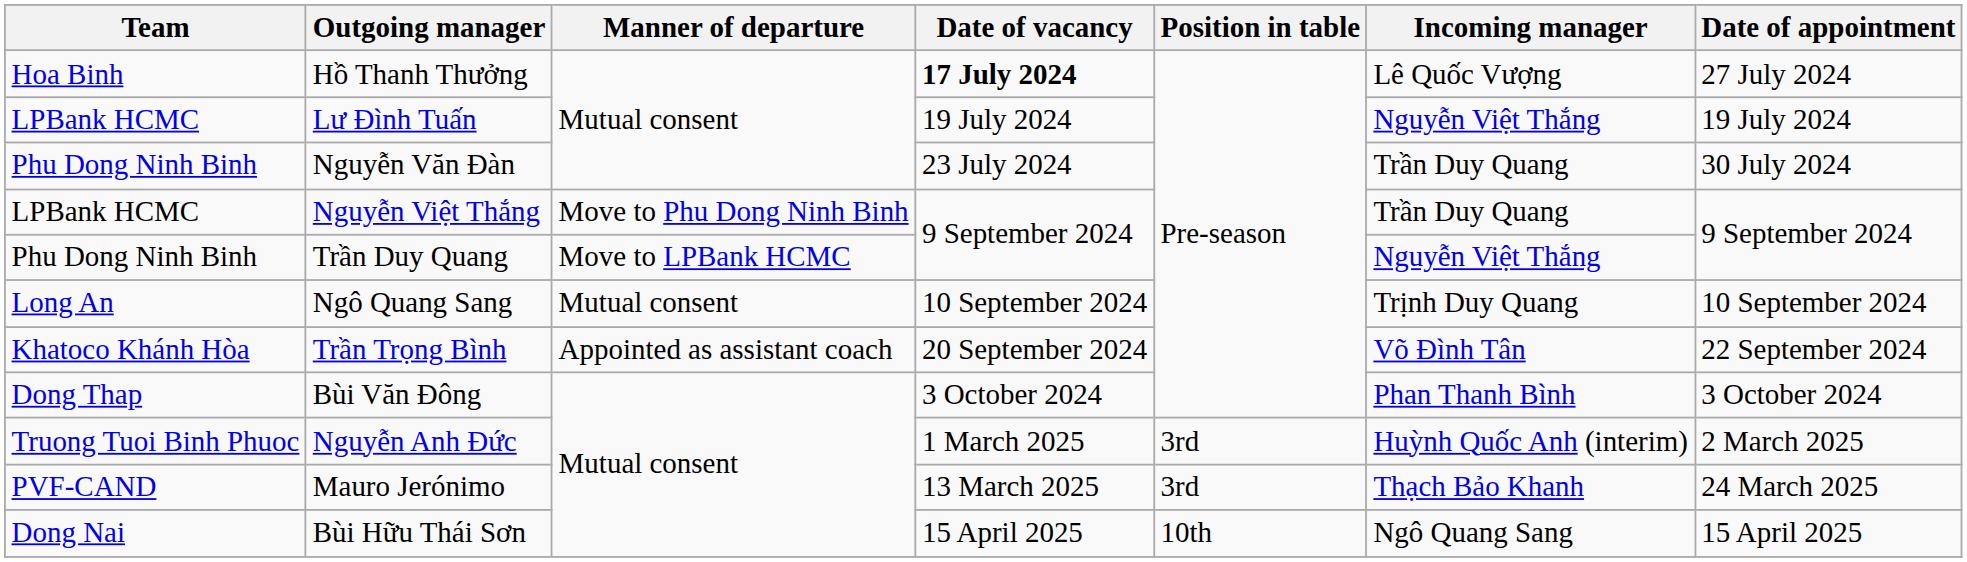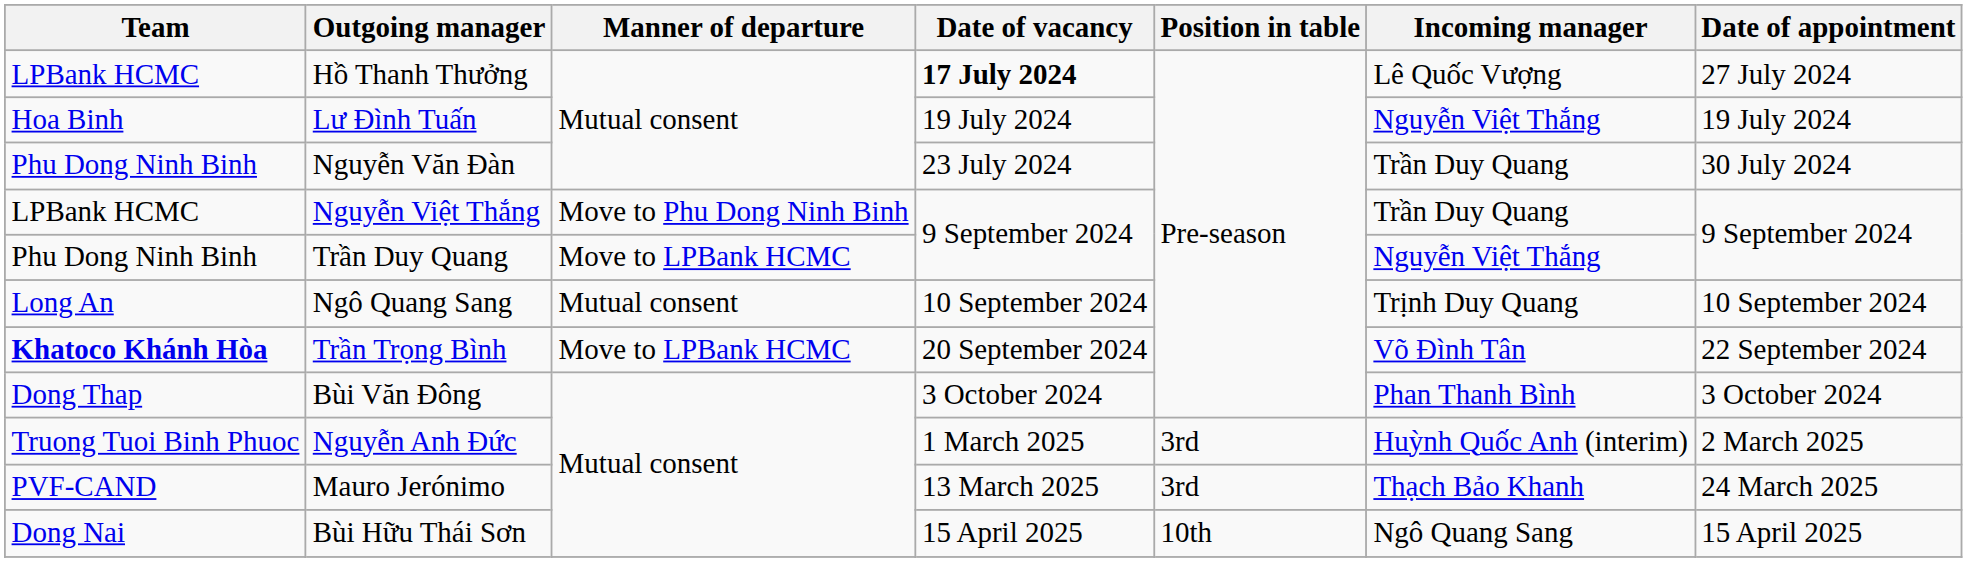 <table class="wikitable sortable">
 <tr>
 <th>Team</th>
 <th>Outgoing manager</th>
 <th>Manner of departure</th>
 <th>Date of vacancy</th>
 <th>Position in table</th>
 <th>Incoming manager</th>
 <th>Date of appointment</th>
 </tr>
 <tr>
-<td><a href='#'>Hoa Binh</a></td>
+<td><a href='#'>LPBank HCMC</a></td>
 <td> Hồ Thanh Thưởng</td>
 <td rowspan="3">Mutual consent</td>
 <td><strong>17 July 2024</strong></td>
 <td rowspan="8">Pre-season</td>
 <td> Lê Quốc Vượng</td>
 <td>27 July 2024</td>
 </tr>
 <tr>
-<td><a href='#'>LPBank HCMC</a></td>
+<td><a href='#'>Hoa Binh</a></td>
 <td> <a href='#'>Lư Đình Tuấn</a></td>
 <td>19 July 2024</td>
 <td> <a href='#'>Nguyễn Việt Thắng</a></td>
 <td>19 July 2024</td>
 </tr>
 <tr>
 <td><a href='#'>Phu Dong Ninh Binh</a></td>
 <td> Nguyễn Văn Đàn</td>
 <td>23 July 2024</td>
 <td> Trần Duy Quang</td>
 <td>30 July 2024</td>
 </tr>
 <tr>
 <td>LPBank HCMC</td>
 <td> <a href='#'>Nguyễn Việt Thắng</a></td>
 <td>Move to <a href='#'>Phu Dong Ninh Binh</a></td>
 <td rowspan="2">9 September 2024</td>
 <td> Trần Duy Quang</td>
 <td rowspan="2">9 September 2024</td>
 </tr>
 <tr>
 <td>Phu Dong Ninh Binh</td>
 <td> Trần Duy Quang</td>
 <td>Move to <a href='#'>LPBank HCMC</a></td>
 <td> <a href='#'>Nguyễn Việt Thắng</a></td>
 </tr>
 <tr>
 <td><a href='#'>Long An</a></td>
 <td> Ngô Quang Sang</td>
 <td>Mutual consent</td>
 <td>10 September 2024</td>
 <td> Trịnh Duy Quang</td>
 <td>10 September 2024</td>
 </tr>
 <tr>
-<td><a href='#'>Khatoco Khánh Hòa</a></td>
+<td><strong><a href='#'>Khatoco Khánh Hòa</a></strong></td>
 <td> <a href='#'>Trần Trọng Bình</a></td>
-<td>Appointed as assistant coach</td>
+<td>Move to <a href='#'>LPBank HCMC</a></td>
 <td>20 September 2024</td>
 <td> <a href='#'>Võ Đình Tân</a></td>
 <td>22 September 2024</td>
 </tr>
 <tr>
 <td><a href='#'>Dong Thap</a></td>
 <td> Bùi Văn Đông</td>
 <td rowspan="4">Mutual consent</td>
 <td>3 October 2024</td>
 <td> <a href='#'>Phan Thanh Bình</a></td>
 <td>3 October 2024</td>
 </tr>
 <tr>
 <td><a href='#'>Truong Tuoi Binh Phuoc</a></td>
 <td> <a href='#'>Nguyễn Anh Đức</a></td>
 <td>1 March 2025</td>
 <td>3rd</td>
 <td> <a href='#'>Huỳnh Quốc Anh</a> (interim)</td>
 <td>2 March 2025</td>
 </tr>
 <tr>
 <td><a href='#'>PVF-CAND</a></td>
 <td> Mauro Jerónimo</td>
 <td>13 March 2025</td>
 <td>3rd</td>
 <td> <a href='#'>Thạch Bảo Khanh</a></td>
 <td>24 March 2025</td>
 </tr>
 <tr>
 <td><a href='#'>Dong Nai</a></td>
 <td> Bùi Hữu Thái Sơn</td>
 <td>15 April 2025</td>
 <td>10th</td>
 <td> Ngô Quang Sang</td>
 <td>15 April 2025 </td>
 </tr>
 </table>
